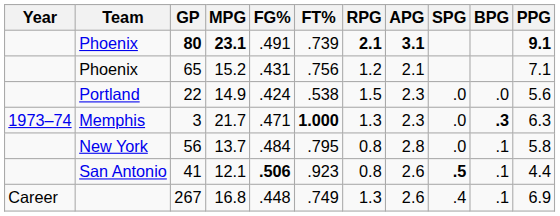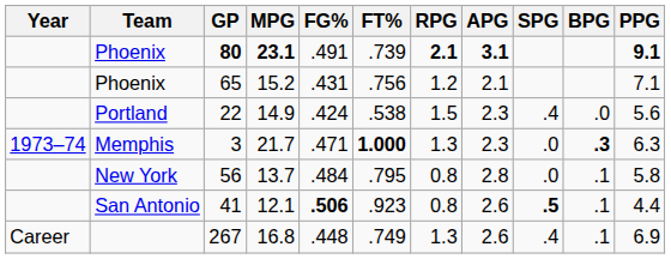 <table class="wikitable sortable" style="font-size:95%; text-align:right;">
 <tr>
 <th>Year</th>
 <th>Team</th>
 <th>GP</th>
 <th>MPG</th>
 <th>FG%</th>
 <th>FT%</th>
 <th>RPG</th>
 <th>APG</th>
 <th>SPG</th>
 <th>BPG</th>
 <th>PPG</th>
 </tr>
 <tr>
 <td align="left"></td>
 <td align="left"><a href='#'>Phoenix</a></td>
 <td><strong>80</strong></td>
 <td><strong>23.1</strong></td>
 <td>.491</td>
 <td>.739</td>
 <td><strong>2.1</strong></td>
 <td><strong>3.1</strong></td>
 <td></td>
 <td></td>
 <td><strong>9.1</strong></td>
 </tr>
 <tr>
 <td align="left"></td>
 <td align="left">Phoenix</td>
 <td>65</td>
 <td>15.2</td>
 <td>.431</td>
 <td>.756</td>
 <td>1.2</td>
 <td>2.1</td>
 <td></td>
 <td></td>
 <td>7.1</td>
 </tr>
 <tr>
 <td align="left"></td>
 <td align="left"><a href='#'>Portland</a></td>
 <td>22</td>
 <td>14.9</td>
 <td>.424</td>
 <td>.538</td>
 <td>1.5</td>
 <td>2.3</td>
-<td>.0</td>
+<td>.4</td>
 <td>.0</td>
 <td>5.6</td>
 </tr>
 <tr>
 <td align="left"><a href='#'>1973–74</a></td>
 <td align="left"><a href='#'>Memphis</a></td>
 <td>3</td>
 <td>21.7</td>
 <td>.471</td>
 <td><strong>1.000</strong></td>
 <td>1.3</td>
 <td>2.3</td>
 <td>.0</td>
 <td><strong>.3</strong></td>
 <td>6.3</td>
 </tr>
 <tr>
 <td align="left"></td>
 <td align="left"><a href='#'>New York</a></td>
 <td>56</td>
 <td>13.7</td>
 <td>.484</td>
 <td>.795</td>
 <td>0.8</td>
 <td>2.8</td>
 <td>.0</td>
 <td>.1</td>
 <td>5.8</td>
 </tr>
 <tr>
 <td align="left"></td>
 <td align="left"><a href='#'>San Antonio</a></td>
 <td>41</td>
 <td>12.1</td>
 <td><strong>.506</strong></td>
 <td>.923</td>
 <td>0.8</td>
 <td>2.6</td>
 <td><strong>.5</strong></td>
 <td>.1</td>
 <td>4.4</td>
 </tr>
 <tr>
 <td align="left">Career</td>
 <td align="left"></td>
 <td>267</td>
 <td>16.8</td>
 <td>.448</td>
 <td>.749</td>
 <td>1.3</td>
 <td>2.6</td>
 <td>.4</td>
 <td>.1</td>
 <td>6.9</td>
 </tr>
 </table>
